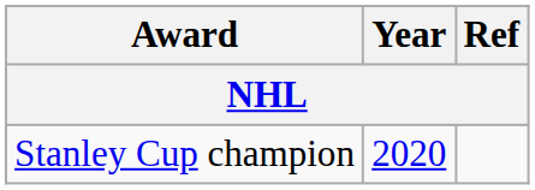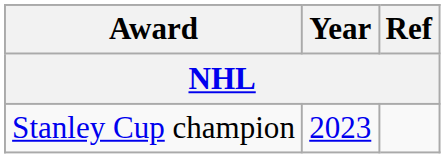 <table class="wikitable">
 <tr>
 <th>Award</th>
 <th>Year</th>
 <th>Ref</th>
 </tr>
 <tr>
 <th colspan="3"><a href='#'>NHL</a></th>
 </tr>
 <tr>
 <td><a href='#'>Stanley Cup</a> champion</td>
-<td><a href='#'>2020</a></td>
+<td><a href='#'>2023</a></td>
 <td></td>
 </tr>
 </table>
